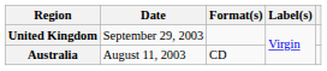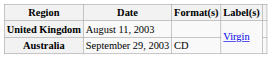 <table class="wikitable plainrowheaders">
 <tr>
 <th scope="col">Region</th>
 <th scope="col">Date</th>
 <th scope="col">Format(s)</th>
 <th scope="col">Label(s)</th>
 <th scope="col"></th>
 </tr>
 <tr>
 <th scope="row">United Kingdom</th>
-<td>September 29, 2003</td>
+<td>August 11, 2003</td>
 <td></td>
 <td rowspan="2"><a href='#'>Virgin</a></td>
 <td></td>
 </tr>
 <tr>
 <th scope="row">Australia</th>
-<td>August 11, 2003</td>
+<td>September 29, 2003</td>
 <td>CD</td>
 <td></td>
 </tr>
 </table>
